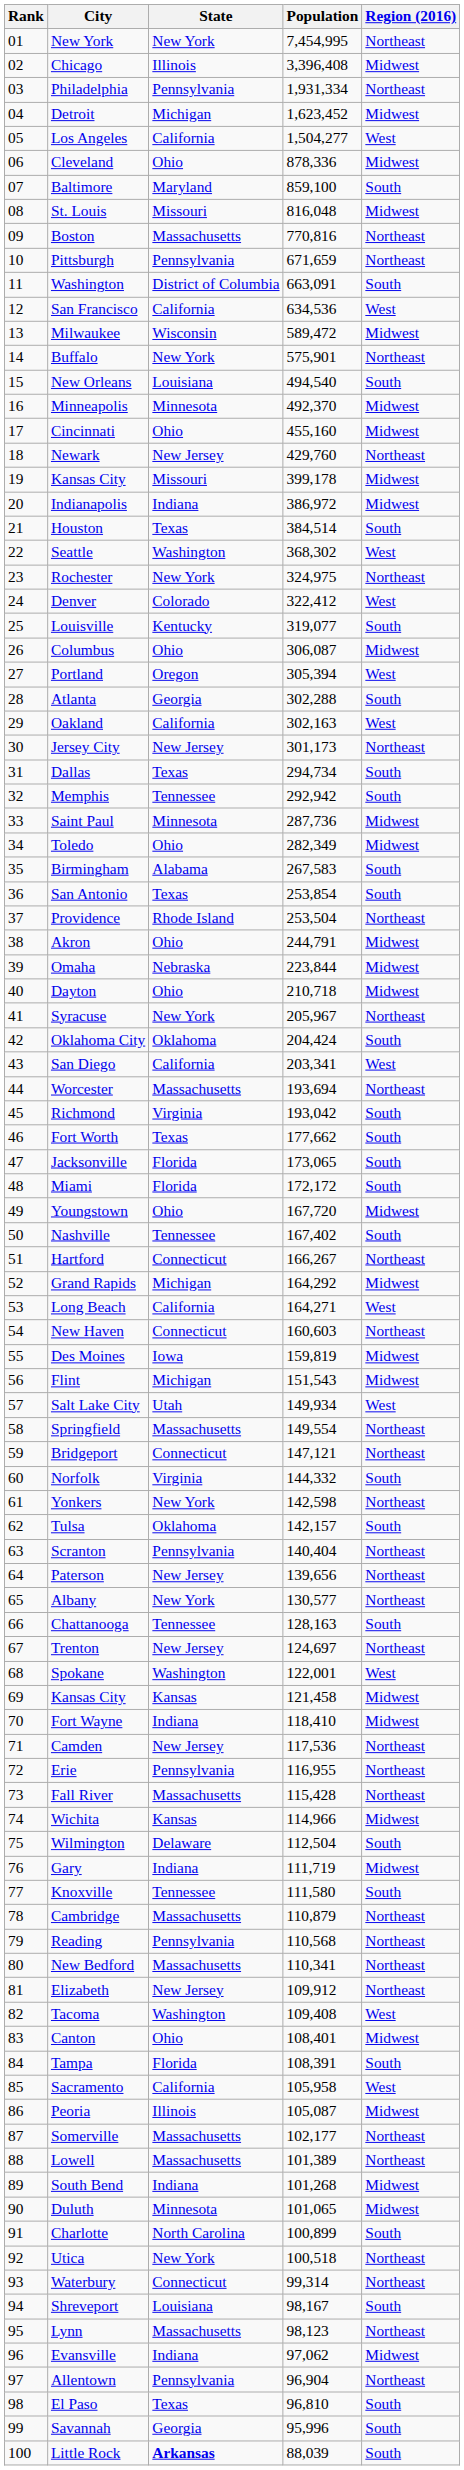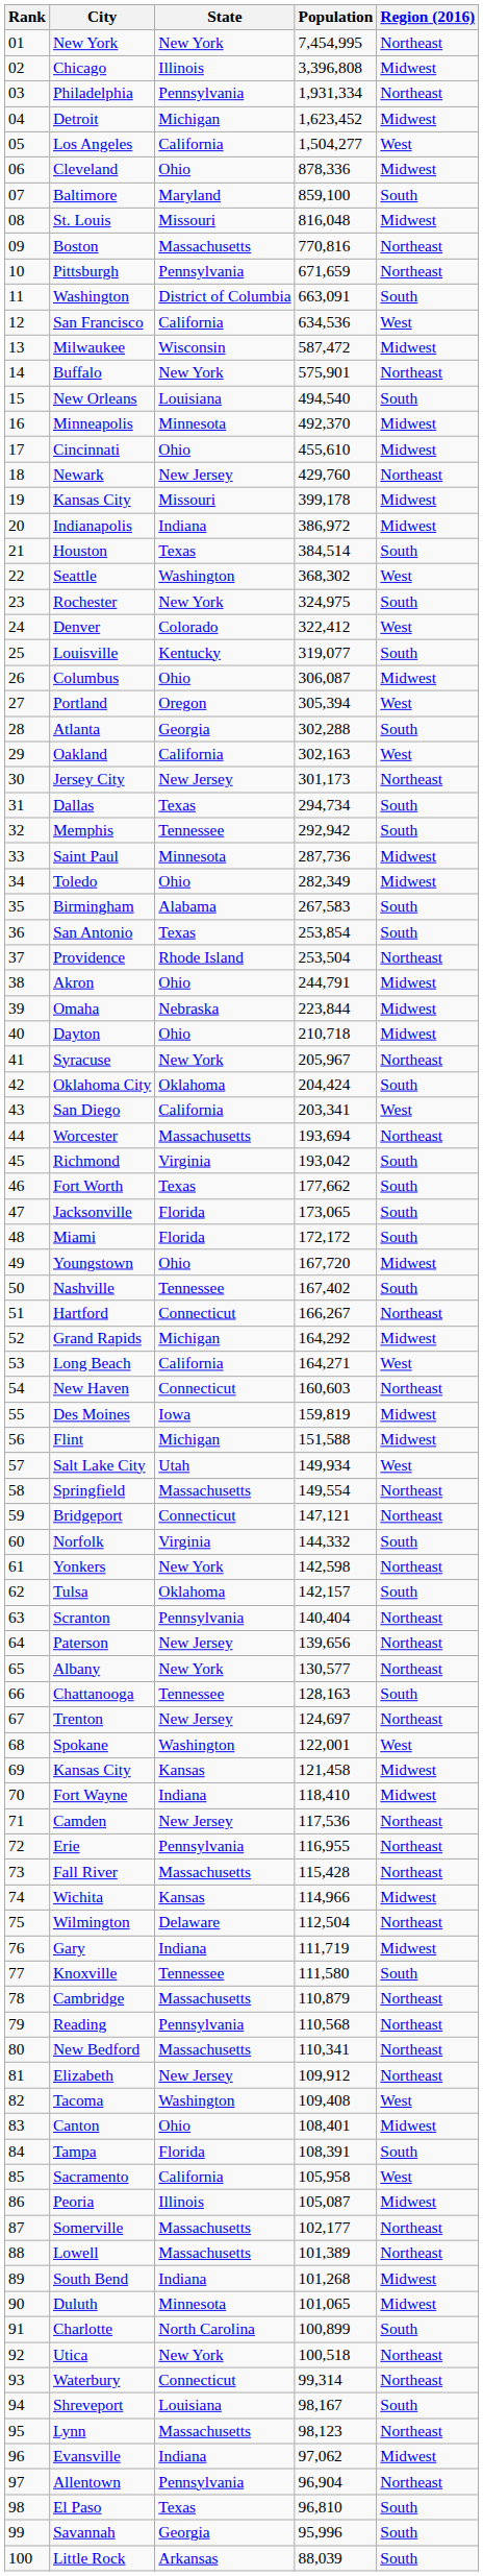 <table class="wikitable sortable">
 <tr>
 <th>Rank</th>
 <th>City</th>
 <th>State</th>
 <th>Population</th>
 <th><a href='#'>Region (2016)</a></th>
 </tr>
 <tr>
 <td>01</td>
 <td><a href='#'>New York</a></td>
 <td><a href='#'>New York</a></td>
 <td>7,454,995</td>
 <td><a href='#'>Northeast</a></td>
 </tr>
 <tr>
 <td>02</td>
 <td><a href='#'>Chicago</a></td>
 <td><a href='#'>Illinois</a></td>
-<td>3,396,408</td>
+<td>3,396,808</td>
 <td><a href='#'>Midwest</a></td>
 </tr>
 <tr>
 <td>03</td>
 <td><a href='#'>Philadelphia</a></td>
 <td><a href='#'>Pennsylvania</a></td>
 <td>1,931,334</td>
 <td><a href='#'>Northeast</a></td>
 </tr>
 <tr>
 <td>04</td>
 <td><a href='#'>Detroit</a></td>
 <td><a href='#'>Michigan</a></td>
 <td>1,623,452</td>
 <td><a href='#'>Midwest</a></td>
 </tr>
 <tr>
 <td>05</td>
 <td><a href='#'>Los Angeles</a></td>
 <td><a href='#'>California</a></td>
 <td>1,504,277</td>
 <td><a href='#'>West</a></td>
 </tr>
 <tr>
 <td>06</td>
 <td><a href='#'>Cleveland</a></td>
 <td><a href='#'>Ohio</a></td>
 <td>878,336</td>
 <td><a href='#'>Midwest</a></td>
 </tr>
 <tr>
 <td>07</td>
 <td><a href='#'>Baltimore</a></td>
 <td><a href='#'>Maryland</a></td>
 <td>859,100</td>
 <td><a href='#'>South</a></td>
 </tr>
 <tr>
 <td>08</td>
 <td><a href='#'>St. Louis</a></td>
 <td><a href='#'>Missouri</a></td>
 <td>816,048</td>
 <td><a href='#'>Midwest</a></td>
 </tr>
 <tr>
 <td>09</td>
 <td><a href='#'>Boston</a></td>
 <td><a href='#'>Massachusetts</a></td>
 <td>770,816</td>
 <td><a href='#'>Northeast</a></td>
 </tr>
 <tr>
 <td>10</td>
 <td><a href='#'>Pittsburgh</a></td>
 <td><a href='#'>Pennsylvania</a></td>
 <td>671,659</td>
 <td><a href='#'>Northeast</a></td>
 </tr>
 <tr>
 <td>11</td>
 <td><a href='#'>Washington</a></td>
 <td><a href='#'>District of Columbia</a></td>
 <td>663,091</td>
 <td><a href='#'>South</a></td>
 </tr>
 <tr>
 <td>12</td>
 <td><a href='#'>San Francisco</a></td>
 <td><a href='#'>California</a></td>
 <td>634,536</td>
 <td><a href='#'>West</a></td>
 </tr>
 <tr>
 <td>13</td>
 <td><a href='#'>Milwaukee</a></td>
 <td><a href='#'>Wisconsin</a></td>
-<td>589,472</td>
+<td>587,472</td>
 <td><a href='#'>Midwest</a></td>
 </tr>
 <tr>
 <td>14</td>
 <td><a href='#'>Buffalo</a></td>
 <td><a href='#'>New York</a></td>
 <td>575,901</td>
 <td><a href='#'>Northeast</a></td>
 </tr>
 <tr>
 <td>15</td>
 <td><a href='#'>New Orleans</a></td>
 <td><a href='#'>Louisiana</a></td>
 <td>494,540</td>
 <td><a href='#'>South</a></td>
 </tr>
 <tr>
 <td>16</td>
 <td><a href='#'>Minneapolis</a></td>
 <td><a href='#'>Minnesota</a></td>
 <td>492,370</td>
 <td><a href='#'>Midwest</a></td>
 </tr>
 <tr>
 <td>17</td>
 <td><a href='#'>Cincinnati</a></td>
 <td><a href='#'>Ohio</a></td>
-<td>455,160</td>
+<td>455,610</td>
 <td><a href='#'>Midwest</a></td>
 </tr>
 <tr>
 <td>18</td>
 <td><a href='#'>Newark</a></td>
 <td><a href='#'>New Jersey</a></td>
 <td>429,760</td>
 <td><a href='#'>Northeast</a></td>
 </tr>
 <tr>
 <td>19</td>
 <td><a href='#'>Kansas City</a></td>
 <td><a href='#'>Missouri</a></td>
 <td>399,178</td>
 <td><a href='#'>Midwest</a></td>
 </tr>
 <tr>
 <td>20</td>
 <td><a href='#'>Indianapolis</a></td>
 <td><a href='#'>Indiana</a></td>
 <td>386,972</td>
 <td><a href='#'>Midwest</a></td>
 </tr>
 <tr>
 <td>21</td>
 <td><a href='#'>Houston</a></td>
 <td><a href='#'>Texas</a></td>
 <td>384,514</td>
 <td><a href='#'>South</a></td>
 </tr>
 <tr>
 <td>22</td>
 <td><a href='#'>Seattle</a></td>
 <td><a href='#'>Washington</a></td>
 <td>368,302</td>
 <td><a href='#'>West</a></td>
 </tr>
 <tr>
 <td>23</td>
 <td><a href='#'>Rochester</a></td>
 <td><a href='#'>New York</a></td>
 <td>324,975</td>
-<td><a href='#'>Northeast</a></td>
+<td><a href='#'>South</a></td>
 </tr>
 <tr>
 <td>24</td>
 <td><a href='#'>Denver</a></td>
 <td><a href='#'>Colorado</a></td>
 <td>322,412</td>
 <td><a href='#'>West</a></td>
 </tr>
 <tr>
 <td>25</td>
 <td><a href='#'>Louisville</a></td>
 <td><a href='#'>Kentucky</a></td>
 <td>319,077</td>
 <td><a href='#'>South</a></td>
 </tr>
 <tr>
 <td>26</td>
 <td><a href='#'>Columbus</a></td>
 <td><a href='#'>Ohio</a></td>
 <td>306,087</td>
 <td><a href='#'>Midwest</a></td>
 </tr>
 <tr>
 <td>27</td>
 <td><a href='#'>Portland</a></td>
 <td><a href='#'>Oregon</a></td>
 <td>305,394</td>
 <td><a href='#'>West</a></td>
 </tr>
 <tr>
 <td>28</td>
 <td><a href='#'>Atlanta</a></td>
 <td><a href='#'>Georgia</a></td>
 <td>302,288</td>
 <td><a href='#'>South</a></td>
 </tr>
 <tr>
 <td>29</td>
 <td><a href='#'>Oakland</a></td>
 <td><a href='#'>California</a></td>
 <td>302,163</td>
 <td><a href='#'>West</a></td>
 </tr>
 <tr>
 <td>30</td>
 <td><a href='#'>Jersey City</a></td>
 <td><a href='#'>New Jersey</a></td>
 <td>301,173</td>
 <td><a href='#'>Northeast</a></td>
 </tr>
 <tr>
 <td>31</td>
 <td><a href='#'>Dallas</a></td>
 <td><a href='#'>Texas</a></td>
 <td>294,734</td>
 <td><a href='#'>South</a></td>
 </tr>
 <tr>
 <td>32</td>
 <td><a href='#'>Memphis</a></td>
 <td><a href='#'>Tennessee</a></td>
 <td>292,942</td>
 <td><a href='#'>South</a></td>
 </tr>
 <tr>
 <td>33</td>
 <td><a href='#'>Saint Paul</a></td>
 <td><a href='#'>Minnesota</a></td>
 <td>287,736</td>
 <td><a href='#'>Midwest</a></td>
 </tr>
 <tr>
 <td>34</td>
 <td><a href='#'>Toledo</a></td>
 <td><a href='#'>Ohio</a></td>
 <td>282,349</td>
 <td><a href='#'>Midwest</a></td>
 </tr>
 <tr>
 <td>35</td>
 <td><a href='#'>Birmingham</a></td>
 <td><a href='#'>Alabama</a></td>
 <td>267,583</td>
 <td><a href='#'>South</a></td>
 </tr>
 <tr>
 <td>36</td>
 <td><a href='#'>San Antonio</a></td>
 <td><a href='#'>Texas</a></td>
 <td>253,854</td>
 <td><a href='#'>South</a></td>
 </tr>
 <tr>
 <td>37</td>
 <td><a href='#'>Providence</a></td>
 <td><a href='#'>Rhode Island</a></td>
 <td>253,504</td>
 <td><a href='#'>Northeast</a></td>
 </tr>
 <tr>
 <td>38</td>
 <td><a href='#'>Akron</a></td>
 <td><a href='#'>Ohio</a></td>
 <td>244,791</td>
 <td><a href='#'>Midwest</a></td>
 </tr>
 <tr>
 <td>39</td>
 <td><a href='#'>Omaha</a></td>
 <td><a href='#'>Nebraska</a></td>
 <td>223,844</td>
 <td><a href='#'>Midwest</a></td>
 </tr>
 <tr>
 <td>40</td>
 <td><a href='#'>Dayton</a></td>
 <td><a href='#'>Ohio</a></td>
 <td>210,718</td>
 <td><a href='#'>Midwest</a></td>
 </tr>
 <tr>
 <td>41</td>
 <td><a href='#'>Syracuse</a></td>
 <td><a href='#'>New York</a></td>
 <td>205,967</td>
 <td><a href='#'>Northeast</a></td>
 </tr>
 <tr>
 <td>42</td>
 <td><a href='#'>Oklahoma City</a></td>
 <td><a href='#'>Oklahoma</a></td>
 <td>204,424</td>
 <td><a href='#'>South</a></td>
 </tr>
 <tr>
 <td>43</td>
 <td><a href='#'>San Diego</a></td>
 <td><a href='#'>California</a></td>
 <td>203,341</td>
 <td><a href='#'>West</a></td>
 </tr>
 <tr>
 <td>44</td>
 <td><a href='#'>Worcester</a></td>
 <td><a href='#'>Massachusetts</a></td>
 <td>193,694</td>
 <td><a href='#'>Northeast</a></td>
 </tr>
 <tr>
 <td>45</td>
 <td><a href='#'>Richmond</a></td>
 <td><a href='#'>Virginia</a></td>
 <td>193,042</td>
 <td><a href='#'>South</a></td>
 </tr>
 <tr>
 <td>46</td>
 <td><a href='#'>Fort Worth</a></td>
 <td><a href='#'>Texas</a></td>
 <td>177,662</td>
 <td><a href='#'>South</a></td>
 </tr>
 <tr>
 <td>47</td>
 <td><a href='#'>Jacksonville</a></td>
 <td><a href='#'>Florida</a></td>
 <td>173,065</td>
 <td><a href='#'>South</a></td>
 </tr>
 <tr>
 <td>48</td>
 <td><a href='#'>Miami</a></td>
 <td><a href='#'>Florida</a></td>
 <td>172,172</td>
 <td><a href='#'>South</a></td>
 </tr>
 <tr>
 <td>49</td>
 <td><a href='#'>Youngstown</a></td>
 <td><a href='#'>Ohio</a></td>
 <td>167,720</td>
 <td><a href='#'>Midwest</a></td>
 </tr>
 <tr>
 <td>50</td>
 <td><a href='#'>Nashville</a></td>
 <td><a href='#'>Tennessee</a></td>
 <td>167,402</td>
 <td><a href='#'>South</a></td>
 </tr>
 <tr>
 <td>51</td>
 <td><a href='#'>Hartford</a></td>
 <td><a href='#'>Connecticut</a></td>
 <td>166,267</td>
 <td><a href='#'>Northeast</a></td>
 </tr>
 <tr>
 <td>52</td>
 <td><a href='#'>Grand Rapids</a></td>
 <td><a href='#'>Michigan</a></td>
 <td>164,292</td>
 <td><a href='#'>Midwest</a></td>
 </tr>
 <tr>
 <td>53</td>
 <td><a href='#'>Long Beach</a></td>
 <td><a href='#'>California</a></td>
 <td>164,271</td>
 <td><a href='#'>West</a></td>
 </tr>
 <tr>
 <td>54</td>
 <td><a href='#'>New Haven</a></td>
 <td><a href='#'>Connecticut</a></td>
 <td>160,603</td>
 <td><a href='#'>Northeast</a></td>
 </tr>
 <tr>
 <td>55</td>
 <td><a href='#'>Des Moines</a></td>
 <td><a href='#'>Iowa</a></td>
 <td>159,819</td>
 <td><a href='#'>Midwest</a></td>
 </tr>
 <tr>
 <td>56</td>
 <td><a href='#'>Flint</a></td>
 <td><a href='#'>Michigan</a></td>
-<td>151,543</td>
+<td>151,588</td>
 <td><a href='#'>Midwest</a></td>
 </tr>
 <tr>
 <td>57</td>
 <td><a href='#'>Salt Lake City</a></td>
 <td><a href='#'>Utah</a></td>
 <td>149,934</td>
 <td><a href='#'>West</a></td>
 </tr>
 <tr>
 <td>58</td>
 <td><a href='#'>Springfield</a></td>
 <td><a href='#'>Massachusetts</a></td>
 <td>149,554</td>
 <td><a href='#'>Northeast</a></td>
 </tr>
 <tr>
 <td>59</td>
 <td><a href='#'>Bridgeport</a></td>
 <td><a href='#'>Connecticut</a></td>
 <td>147,121</td>
 <td><a href='#'>Northeast</a></td>
 </tr>
 <tr>
 <td>60</td>
 <td><a href='#'>Norfolk</a></td>
 <td><a href='#'>Virginia</a></td>
 <td>144,332</td>
 <td><a href='#'>South</a></td>
 </tr>
 <tr>
 <td>61</td>
 <td><a href='#'>Yonkers</a></td>
 <td><a href='#'>New York</a></td>
 <td>142,598</td>
 <td><a href='#'>Northeast</a></td>
 </tr>
 <tr>
 <td>62</td>
 <td><a href='#'>Tulsa</a></td>
 <td><a href='#'>Oklahoma</a></td>
 <td>142,157</td>
 <td><a href='#'>South</a></td>
 </tr>
 <tr>
 <td>63</td>
 <td><a href='#'>Scranton</a></td>
 <td><a href='#'>Pennsylvania</a></td>
 <td>140,404</td>
 <td><a href='#'>Northeast</a></td>
 </tr>
 <tr>
 <td>64</td>
 <td><a href='#'>Paterson</a></td>
 <td><a href='#'>New Jersey</a></td>
 <td>139,656</td>
 <td><a href='#'>Northeast</a></td>
 </tr>
 <tr>
 <td>65</td>
 <td><a href='#'>Albany</a></td>
 <td><a href='#'>New York</a></td>
 <td>130,577</td>
 <td><a href='#'>Northeast</a></td>
 </tr>
 <tr>
 <td>66</td>
 <td><a href='#'>Chattanooga</a></td>
 <td><a href='#'>Tennessee</a></td>
 <td>128,163</td>
 <td><a href='#'>South</a></td>
 </tr>
 <tr>
 <td>67</td>
 <td><a href='#'>Trenton</a></td>
 <td><a href='#'>New Jersey</a></td>
 <td>124,697</td>
 <td><a href='#'>Northeast</a></td>
 </tr>
 <tr>
 <td>68</td>
 <td><a href='#'>Spokane</a></td>
 <td><a href='#'>Washington</a></td>
 <td>122,001</td>
 <td><a href='#'>West</a></td>
 </tr>
 <tr>
 <td>69</td>
 <td><a href='#'>Kansas City</a></td>
 <td><a href='#'>Kansas</a></td>
 <td>121,458</td>
 <td><a href='#'>Midwest</a></td>
 </tr>
 <tr>
 <td>70</td>
 <td><a href='#'>Fort Wayne</a></td>
 <td><a href='#'>Indiana</a></td>
 <td>118,410</td>
 <td><a href='#'>Midwest</a></td>
 </tr>
 <tr>
 <td>71</td>
 <td><a href='#'>Camden</a></td>
 <td><a href='#'>New Jersey</a></td>
 <td>117,536</td>
 <td><a href='#'>Northeast</a></td>
 </tr>
 <tr>
 <td>72</td>
 <td><a href='#'>Erie</a></td>
 <td><a href='#'>Pennsylvania</a></td>
 <td>116,955</td>
 <td><a href='#'>Northeast</a></td>
 </tr>
 <tr>
 <td>73</td>
 <td><a href='#'>Fall River</a></td>
 <td><a href='#'>Massachusetts</a></td>
 <td>115,428</td>
 <td><a href='#'>Northeast</a></td>
 </tr>
 <tr>
 <td>74</td>
 <td><a href='#'>Wichita</a></td>
 <td><a href='#'>Kansas</a></td>
 <td>114,966</td>
 <td><a href='#'>Midwest</a></td>
 </tr>
 <tr>
 <td>75</td>
 <td><a href='#'>Wilmington</a></td>
 <td><a href='#'>Delaware</a></td>
 <td>112,504</td>
-<td><a href='#'>South</a></td>
+<td><a href='#'>Northeast</a></td>
 </tr>
 <tr>
 <td>76</td>
 <td><a href='#'>Gary</a></td>
 <td><a href='#'>Indiana</a></td>
 <td>111,719</td>
 <td><a href='#'>Midwest</a></td>
 </tr>
 <tr>
 <td>77</td>
 <td><a href='#'>Knoxville</a></td>
 <td><a href='#'>Tennessee</a></td>
 <td>111,580</td>
 <td><a href='#'>South</a></td>
 </tr>
 <tr>
 <td>78</td>
 <td><a href='#'>Cambridge</a></td>
 <td><a href='#'>Massachusetts</a></td>
 <td>110,879</td>
 <td><a href='#'>Northeast</a></td>
 </tr>
 <tr>
 <td>79</td>
 <td><a href='#'>Reading</a></td>
 <td><a href='#'>Pennsylvania</a></td>
 <td>110,568</td>
 <td><a href='#'>Northeast</a></td>
 </tr>
 <tr>
 <td>80</td>
 <td><a href='#'>New Bedford</a></td>
 <td><a href='#'>Massachusetts</a></td>
 <td>110,341</td>
 <td><a href='#'>Northeast</a></td>
 </tr>
 <tr>
 <td>81</td>
 <td><a href='#'>Elizabeth</a></td>
 <td><a href='#'>New Jersey</a></td>
 <td>109,912</td>
 <td><a href='#'>Northeast</a></td>
 </tr>
 <tr>
 <td>82</td>
 <td><a href='#'>Tacoma</a></td>
 <td><a href='#'>Washington</a></td>
 <td>109,408</td>
 <td><a href='#'>West</a></td>
 </tr>
 <tr>
 <td>83</td>
 <td><a href='#'>Canton</a></td>
 <td><a href='#'>Ohio</a></td>
 <td>108,401</td>
 <td><a href='#'>Midwest</a></td>
 </tr>
 <tr>
 <td>84</td>
 <td><a href='#'>Tampa</a></td>
 <td><a href='#'>Florida</a></td>
 <td>108,391</td>
 <td><a href='#'>South</a></td>
 </tr>
 <tr>
 <td>85</td>
 <td><a href='#'>Sacramento</a></td>
 <td><a href='#'>California</a></td>
 <td>105,958</td>
 <td><a href='#'>West</a></td>
 </tr>
 <tr>
 <td>86</td>
 <td><a href='#'>Peoria</a></td>
 <td><a href='#'>Illinois</a></td>
 <td>105,087</td>
 <td><a href='#'>Midwest</a></td>
 </tr>
 <tr>
 <td>87</td>
 <td><a href='#'>Somerville</a></td>
 <td><a href='#'>Massachusetts</a></td>
 <td>102,177</td>
 <td><a href='#'>Northeast</a></td>
 </tr>
 <tr>
 <td>88</td>
 <td><a href='#'>Lowell</a></td>
 <td><a href='#'>Massachusetts</a></td>
 <td>101,389</td>
 <td><a href='#'>Northeast</a></td>
 </tr>
 <tr>
 <td>89</td>
 <td><a href='#'>South Bend</a></td>
 <td><a href='#'>Indiana</a></td>
 <td>101,268</td>
 <td><a href='#'>Midwest</a></td>
 </tr>
 <tr>
 <td>90</td>
 <td><a href='#'>Duluth</a></td>
 <td><a href='#'>Minnesota</a></td>
 <td>101,065</td>
 <td><a href='#'>Midwest</a></td>
 </tr>
 <tr>
 <td>91</td>
 <td><a href='#'>Charlotte</a></td>
 <td><a href='#'>North Carolina</a></td>
 <td>100,899</td>
 <td><a href='#'>South</a></td>
 </tr>
 <tr>
 <td>92</td>
 <td><a href='#'>Utica</a></td>
 <td><a href='#'>New York</a></td>
 <td>100,518</td>
 <td><a href='#'>Northeast</a></td>
 </tr>
 <tr>
 <td>93</td>
 <td><a href='#'>Waterbury</a></td>
 <td><a href='#'>Connecticut</a></td>
 <td>99,314</td>
 <td><a href='#'>Northeast</a></td>
 </tr>
 <tr>
 <td>94</td>
 <td><a href='#'>Shreveport</a></td>
 <td><a href='#'>Louisiana</a></td>
 <td>98,167</td>
 <td><a href='#'>South</a></td>
 </tr>
 <tr>
 <td>95</td>
 <td><a href='#'>Lynn</a></td>
 <td><a href='#'>Massachusetts</a></td>
 <td>98,123</td>
 <td><a href='#'>Northeast</a></td>
 </tr>
 <tr>
 <td>96</td>
 <td><a href='#'>Evansville</a></td>
 <td><a href='#'>Indiana</a></td>
 <td>97,062</td>
 <td><a href='#'>Midwest</a></td>
 </tr>
 <tr>
 <td>97</td>
 <td><a href='#'>Allentown</a></td>
 <td><a href='#'>Pennsylvania</a></td>
 <td>96,904</td>
 <td><a href='#'>Northeast</a></td>
 </tr>
 <tr>
 <td>98</td>
 <td><a href='#'>El Paso</a></td>
 <td><a href='#'>Texas</a></td>
 <td>96,810</td>
 <td><a href='#'>South</a></td>
 </tr>
 <tr>
 <td>99</td>
 <td><a href='#'>Savannah</a></td>
 <td><a href='#'>Georgia</a></td>
 <td>95,996</td>
 <td><a href='#'>South</a></td>
 </tr>
 <tr>
 <td>100</td>
 <td><a href='#'>Little Rock</a></td>
-<td><strong><a href='#'>Arkansas</a></strong></td>
+<td><a href='#'>Arkansas</a></td>
 <td>88,039</td>
 <td><a href='#'>South</a></td>
 </tr>
 </table>
